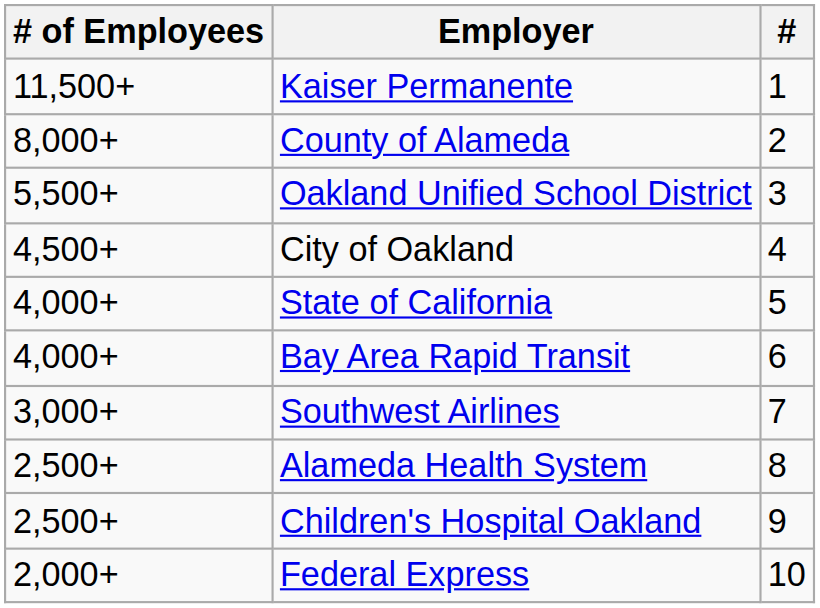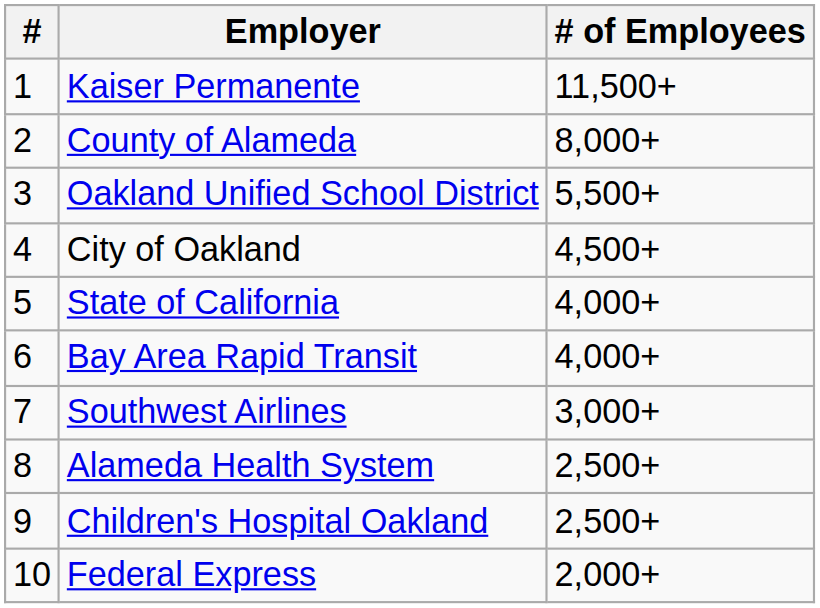 <table class="wikitable">
 <tr>
+<th>#</th>
+<th>Employer</th>
 <th># of Employees</th>
-<th>Employer</th>
-<th>#</th>
 </tr>
 <tr>
+<td>1</td>
+<td><a href='#'>Kaiser Permanente</a></td>
 <td>11,500+</td>
-<td><a href='#'>Kaiser Permanente</a></td>
-<td>1</td>
 </tr>
 <tr>
+<td>2</td>
+<td><a href='#'>County of Alameda</a></td>
 <td>8,000+</td>
-<td><a href='#'>County of Alameda</a></td>
-<td>2</td>
 </tr>
 <tr>
+<td>3</td>
+<td><a href='#'>Oakland Unified School District</a></td>
 <td>5,500+</td>
-<td><a href='#'>Oakland Unified School District</a></td>
-<td>3</td>
 </tr>
 <tr>
+<td>4</td>
+<td>City of Oakland</td>
 <td>4,500+</td>
-<td>City of Oakland</td>
-<td>4</td>
 </tr>
 <tr>
+<td>5</td>
+<td><a href='#'>State of California</a></td>
 <td>4,000+</td>
-<td><a href='#'>State of California</a></td>
-<td>5</td>
 </tr>
 <tr>
+<td>6</td>
+<td><a href='#'>Bay Area Rapid Transit</a></td>
 <td>4,000+</td>
-<td><a href='#'>Bay Area Rapid Transit</a></td>
-<td>6</td>
 </tr>
 <tr>
+<td>7</td>
+<td><a href='#'>Southwest Airlines</a></td>
 <td>3,000+</td>
-<td><a href='#'>Southwest Airlines</a></td>
-<td>7</td>
 </tr>
 <tr>
+<td>8</td>
+<td><a href='#'>Alameda Health System</a></td>
 <td>2,500+</td>
-<td><a href='#'>Alameda Health System</a></td>
-<td>8</td>
 </tr>
 <tr>
+<td>9</td>
+<td><a href='#'>Children's Hospital Oakland</a></td>
 <td>2,500+</td>
-<td><a href='#'>Children's Hospital Oakland</a></td>
-<td>9</td>
 </tr>
 <tr>
+<td>10</td>
+<td><a href='#'>Federal Express</a></td>
 <td>2,000+</td>
-<td><a href='#'>Federal Express</a></td>
-<td>10</td>
 </tr>
 </table>
